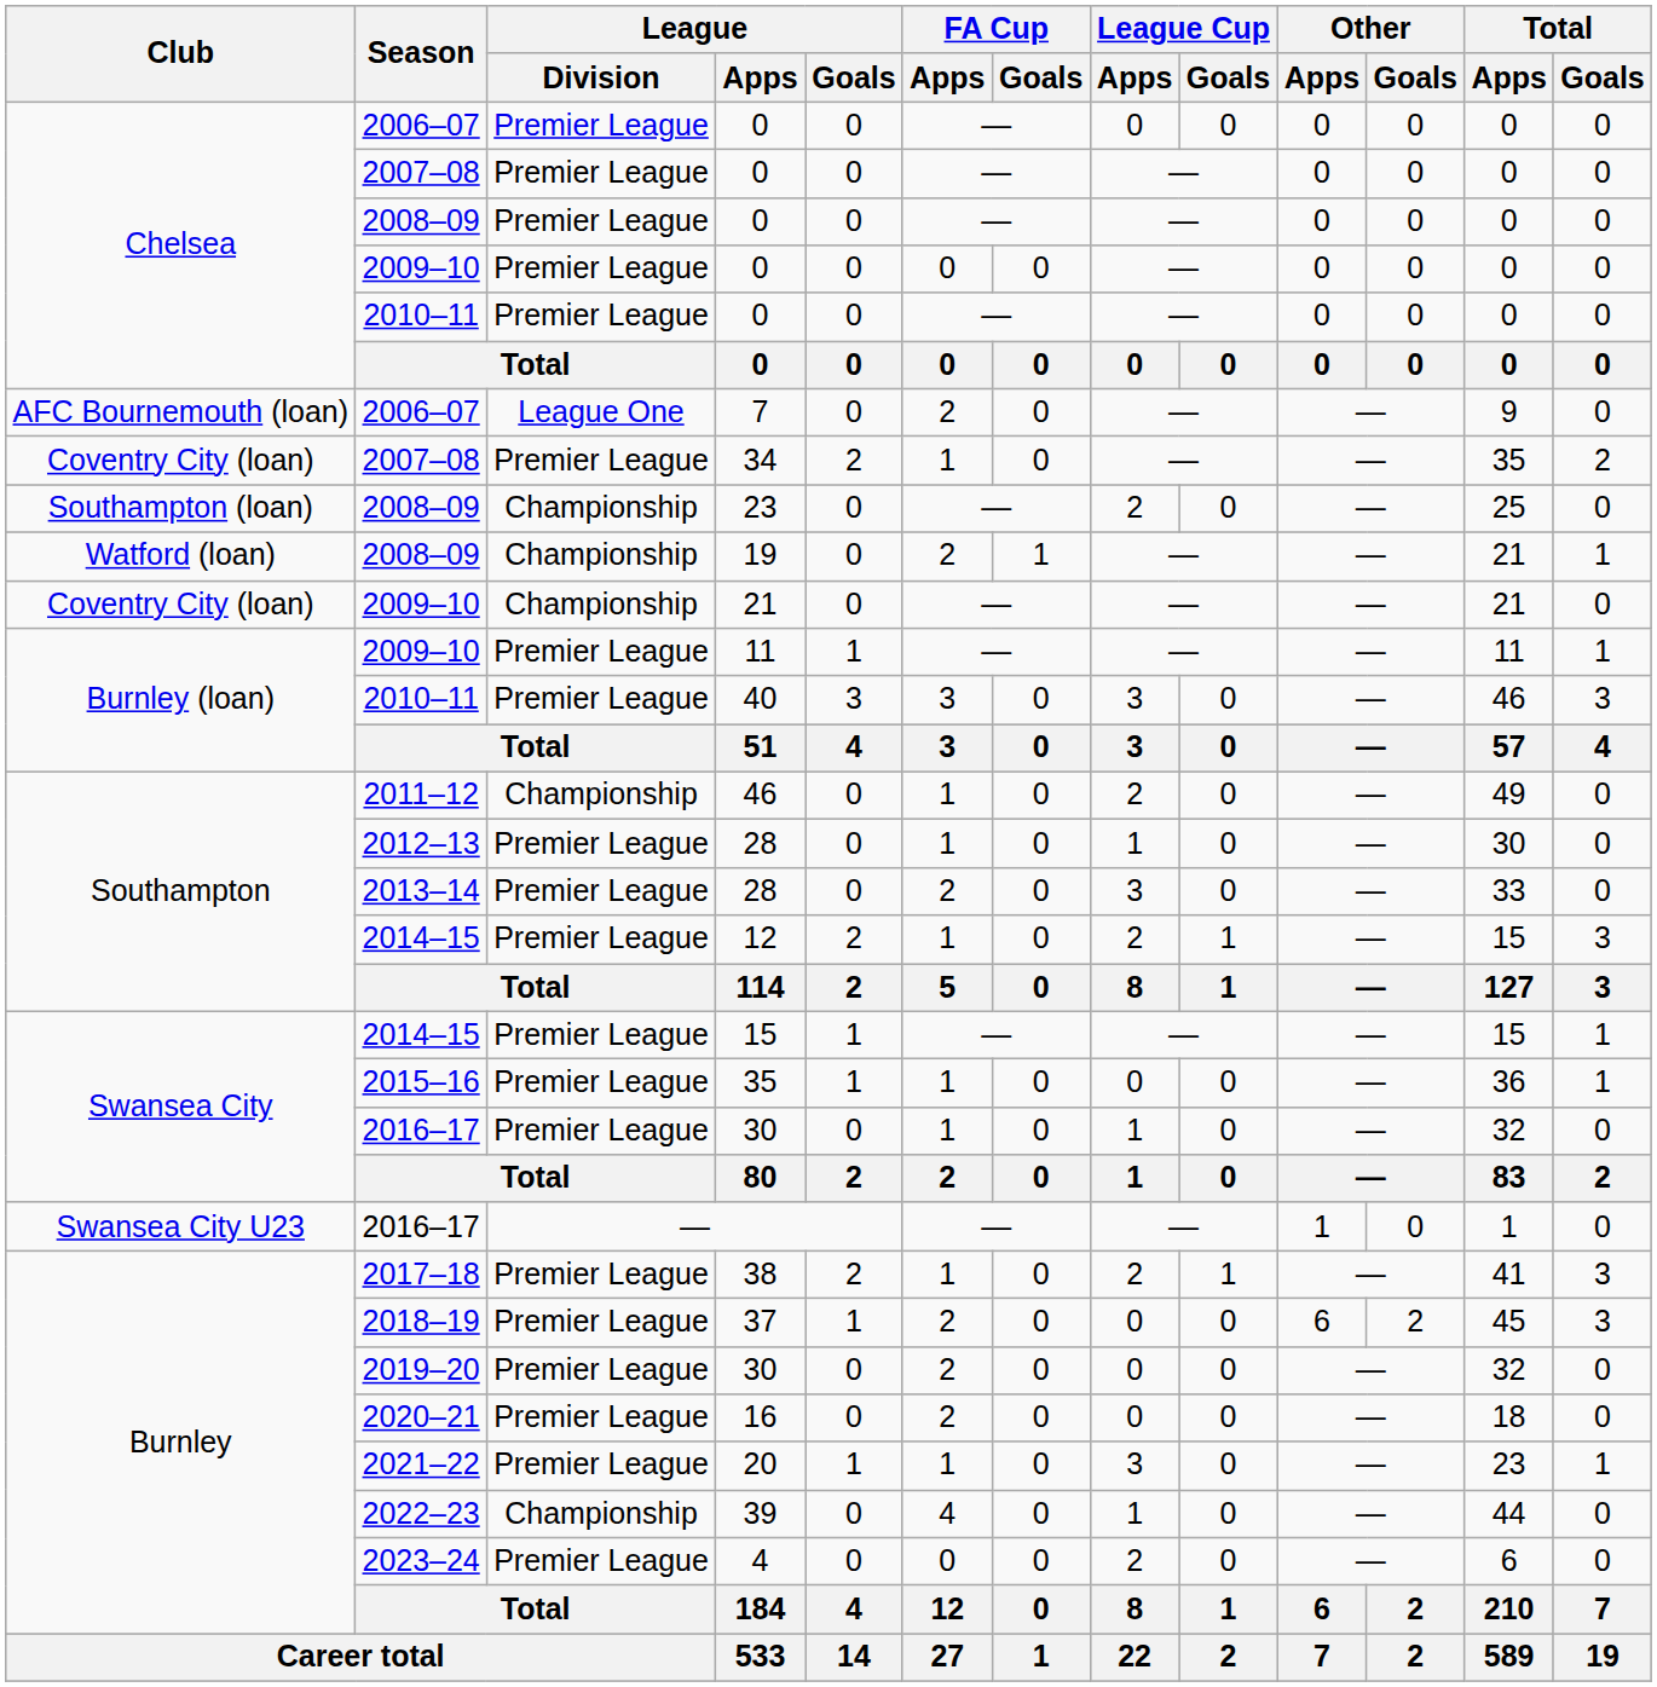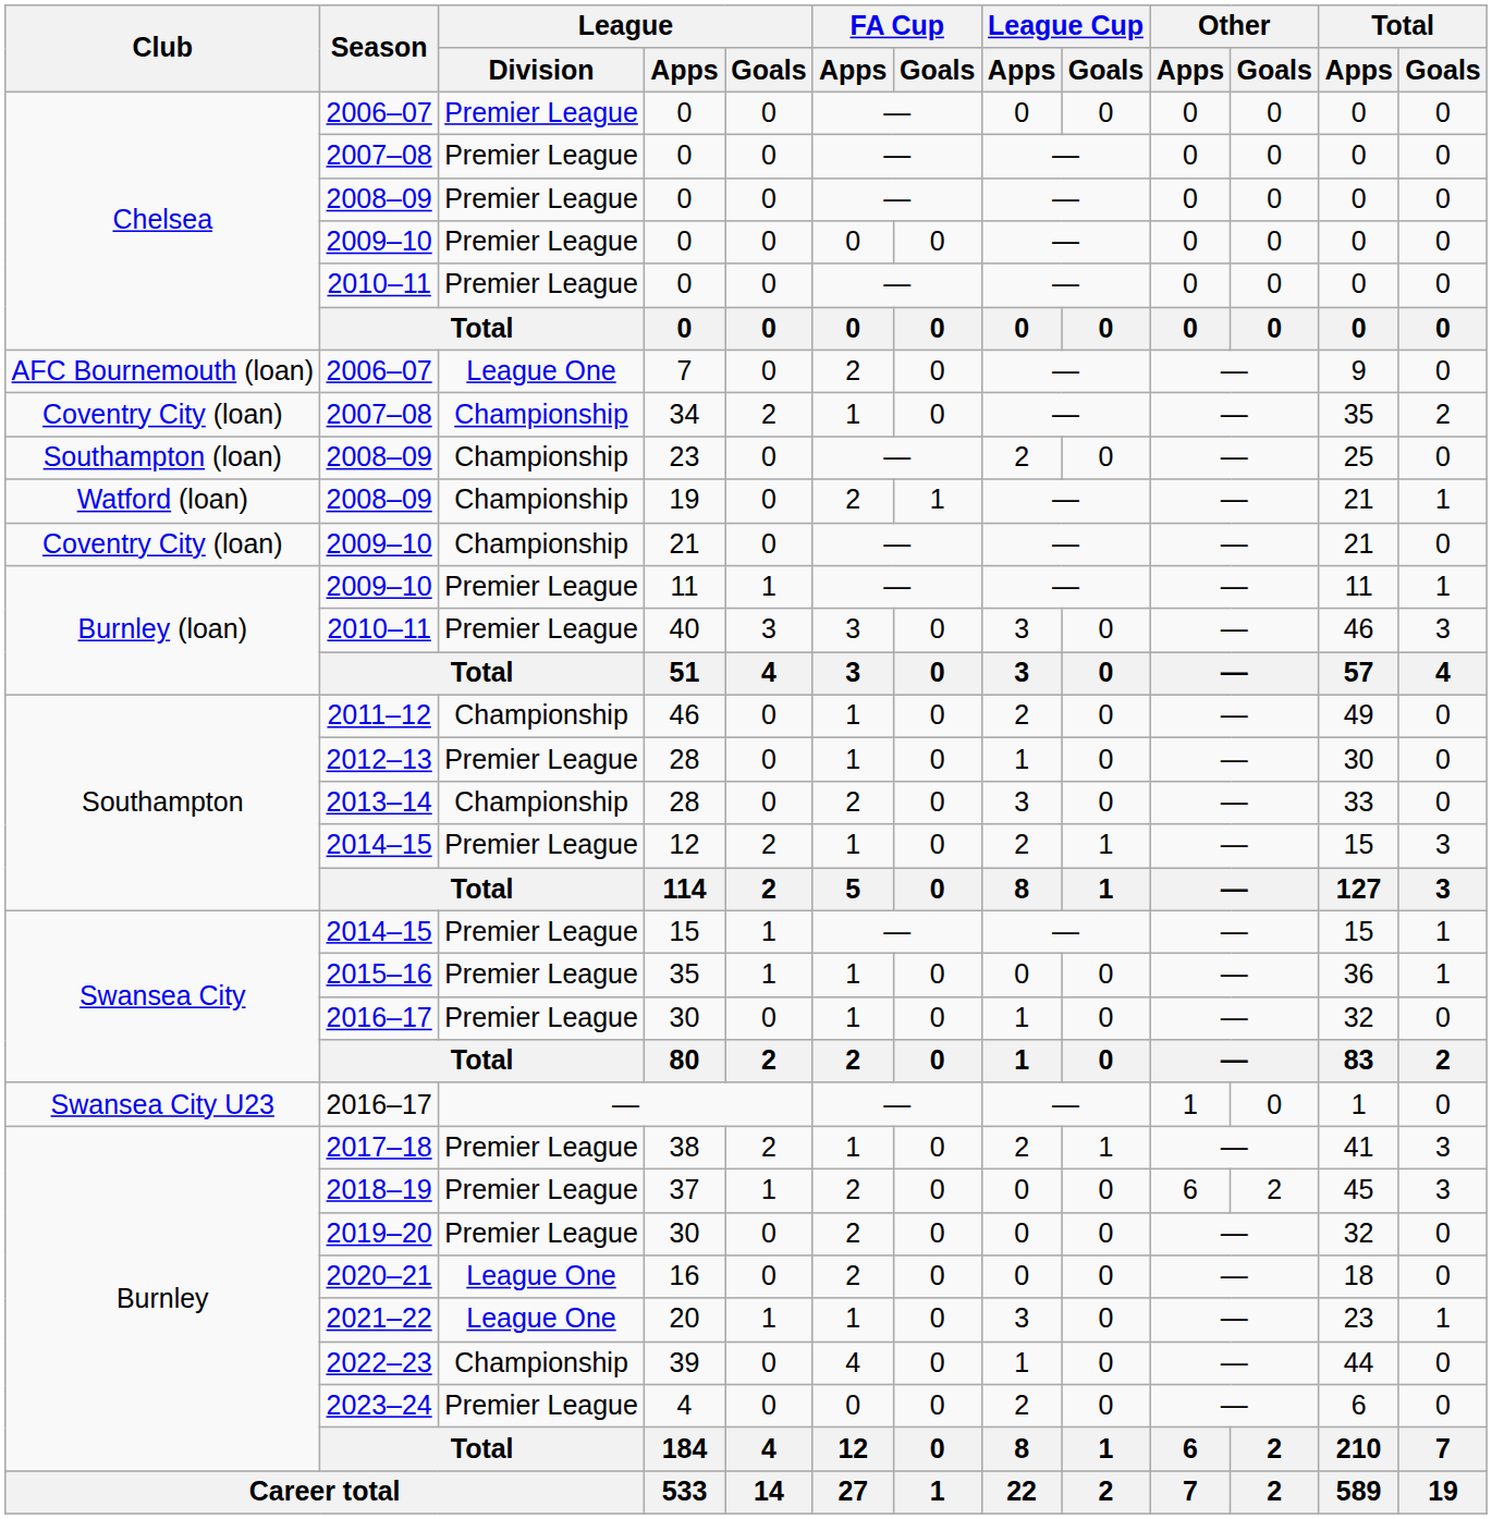 <table class=wikitable style=text-align:center>
 <tr>
 <th rowspan=2>Club</th>
 <th rowspan=2>Season</th>
 <th colspan=3>League</th>
 <th colspan=2><a href='#'>FA Cup</a></th>
 <th colspan=2><a href='#'>League Cup</a></th>
 <th colspan=2>Other</th>
 <th colspan=2>Total</th>
 </tr>
 <tr>
 <th>Division</th>
 <th>Apps</th>
 <th>Goals</th>
 <th>Apps</th>
 <th>Goals</th>
 <th>Apps</th>
 <th>Goals</th>
 <th>Apps</th>
 <th>Goals</th>
 <th>Apps</th>
 <th>Goals</th>
 </tr>
 <tr>
 <td rowspan=6><a href='#'>Chelsea</a></td>
 <td><a href='#'>2006–07</a></td>
 <td><a href='#'>Premier League</a></td>
 <td>0</td>
 <td>0</td>
 <td colspan=2>—</td>
 <td>0</td>
 <td>0</td>
 <td>0</td>
 <td>0</td>
 <td>0</td>
 <td>0</td>
 </tr>
 <tr>
 <td><a href='#'>2007–08</a></td>
 <td>Premier League</td>
 <td>0</td>
 <td>0</td>
 <td colspan=2>—</td>
 <td colspan=2>—</td>
 <td>0</td>
 <td>0</td>
 <td>0</td>
 <td>0</td>
 </tr>
 <tr>
 <td><a href='#'>2008–09</a></td>
 <td>Premier League</td>
 <td>0</td>
 <td>0</td>
 <td colspan=2>—</td>
 <td colspan=2>—</td>
 <td>0</td>
 <td>0</td>
 <td>0</td>
 <td>0</td>
 </tr>
 <tr>
 <td><a href='#'>2009–10</a></td>
 <td>Premier League</td>
 <td>0</td>
 <td>0</td>
 <td>0</td>
 <td>0</td>
 <td colspan=2>—</td>
 <td>0</td>
 <td>0</td>
 <td>0</td>
 <td>0</td>
 </tr>
 <tr>
 <td><a href='#'>2010–11</a></td>
 <td>Premier League</td>
 <td>0</td>
 <td>0</td>
 <td colspan=2>—</td>
 <td colspan=2>—</td>
 <td>0</td>
 <td>0</td>
 <td>0</td>
 <td>0</td>
 </tr>
 <tr>
 <th colspan=2>Total</th>
 <th>0</th>
 <th>0</th>
 <th>0</th>
 <th>0</th>
 <th>0</th>
 <th>0</th>
 <th>0</th>
 <th>0</th>
 <th>0</th>
 <th>0</th>
 </tr>
 <tr>
 <td><a href='#'>AFC Bournemouth</a> (loan)</td>
 <td><a href='#'>2006–07</a></td>
 <td><a href='#'>League One</a></td>
 <td>7</td>
 <td>0</td>
 <td>2</td>
 <td>0</td>
 <td colspan=2>—</td>
 <td colspan=2>—</td>
 <td>9</td>
 <td>0</td>
 </tr>
 <tr>
 <td><a href='#'>Coventry City</a> (loan)</td>
 <td><a href='#'>2007–08</a></td>
-<td>Premier League</td>
+<td><a href='#'>Championship</a></td>
 <td>34</td>
 <td>2</td>
 <td>1</td>
 <td>0</td>
 <td colspan=2>—</td>
 <td colspan=2>—</td>
 <td>35</td>
 <td>2</td>
 </tr>
 <tr>
 <td><a href='#'>Southampton</a> (loan)</td>
 <td><a href='#'>2008–09</a></td>
 <td>Championship</td>
 <td>23</td>
 <td>0</td>
 <td colspan=2>—</td>
 <td>2</td>
 <td>0</td>
 <td colspan=2>—</td>
 <td>25</td>
 <td>0</td>
 </tr>
 <tr>
 <td><a href='#'>Watford</a> (loan)</td>
 <td><a href='#'>2008–09</a></td>
 <td>Championship</td>
 <td>19</td>
 <td>0</td>
 <td>2</td>
 <td>1</td>
 <td colspan=2>—</td>
 <td colspan=2>—</td>
 <td>21</td>
 <td>1</td>
 </tr>
 <tr>
 <td><a href='#'>Coventry City</a> (loan)</td>
 <td><a href='#'>2009–10</a></td>
 <td>Championship</td>
 <td>21</td>
 <td>0</td>
 <td colspan=2>—</td>
 <td colspan=2>—</td>
 <td colspan=2>—</td>
 <td>21</td>
 <td>0</td>
 </tr>
 <tr>
 <td rowspan=3><a href='#'>Burnley</a> (loan)</td>
 <td><a href='#'>2009–10</a></td>
 <td>Premier League</td>
 <td>11</td>
 <td>1</td>
 <td colspan=2>—</td>
 <td colspan=2>—</td>
 <td colspan=2>—</td>
 <td>11</td>
 <td>1</td>
 </tr>
 <tr>
 <td><a href='#'>2010–11</a></td>
 <td>Premier League</td>
 <td>40</td>
 <td>3</td>
 <td>3</td>
 <td>0</td>
 <td>3</td>
 <td>0</td>
 <td colspan=2>—</td>
 <td>46</td>
 <td>3</td>
 </tr>
 <tr>
 <th colspan=2>Total</th>
 <th>51</th>
 <th>4</th>
 <th>3</th>
 <th>0</th>
 <th>3</th>
 <th>0</th>
 <th colspan=2>—</th>
 <th>57</th>
 <th>4</th>
 </tr>
 <tr>
 <td rowspan=5>Southampton</td>
 <td><a href='#'>2011–12</a></td>
 <td>Championship</td>
 <td>46</td>
 <td>0</td>
 <td>1</td>
 <td>0</td>
 <td>2</td>
 <td>0</td>
 <td colspan=2>—</td>
 <td>49</td>
 <td>0</td>
 </tr>
 <tr>
 <td><a href='#'>2012–13</a></td>
 <td>Premier League</td>
 <td>28</td>
 <td>0</td>
 <td>1</td>
 <td>0</td>
 <td>1</td>
 <td>0</td>
 <td colspan=2>—</td>
 <td>30</td>
 <td>0</td>
 </tr>
 <tr>
 <td><a href='#'>2013–14</a></td>
-<td>Premier League</td>
+<td>Championship</td>
 <td>28</td>
 <td>0</td>
 <td>2</td>
 <td>0</td>
 <td>3</td>
 <td>0</td>
 <td colspan=2>—</td>
 <td>33</td>
 <td>0</td>
 </tr>
 <tr>
 <td><a href='#'>2014–15</a></td>
 <td>Premier League</td>
 <td>12</td>
 <td>2</td>
 <td>1</td>
 <td>0</td>
 <td>2</td>
 <td>1</td>
 <td colspan=2>—</td>
 <td>15</td>
 <td>3</td>
 </tr>
 <tr>
 <th colspan=2>Total</th>
 <th>114</th>
 <th>2</th>
 <th>5</th>
 <th>0</th>
 <th>8</th>
 <th>1</th>
 <th colspan=2>—</th>
 <th>127</th>
 <th>3</th>
 </tr>
 <tr>
 <td rowspan=4><a href='#'>Swansea City</a></td>
 <td><a href='#'>2014–15</a></td>
 <td>Premier League</td>
 <td>15</td>
 <td>1</td>
 <td colspan=2>—</td>
 <td colspan=2>—</td>
 <td colspan=2>—</td>
 <td>15</td>
 <td>1</td>
 </tr>
 <tr>
 <td><a href='#'>2015–16</a></td>
 <td>Premier League</td>
 <td>35</td>
 <td>1</td>
 <td>1</td>
 <td>0</td>
 <td>0</td>
 <td>0</td>
 <td colspan=2>—</td>
 <td>36</td>
 <td>1</td>
 </tr>
 <tr>
 <td><a href='#'>2016–17</a></td>
 <td>Premier League</td>
 <td>30</td>
 <td>0</td>
 <td>1</td>
 <td>0</td>
 <td>1</td>
 <td>0</td>
 <td colspan=2>—</td>
 <td>32</td>
 <td>0</td>
 </tr>
 <tr>
 <th colspan=2>Total</th>
 <th>80</th>
 <th>2</th>
 <th>2</th>
 <th>0</th>
 <th>1</th>
 <th>0</th>
 <th colspan=2>—</th>
 <th>83</th>
 <th>2</th>
 </tr>
 <tr>
 <td><a href='#'>Swansea City U23</a></td>
 <td>2016–17</td>
 <td colspan=3>—</td>
 <td colspan=2>—</td>
 <td colspan=2>—</td>
 <td>1</td>
 <td>0</td>
 <td>1</td>
 <td>0</td>
 </tr>
 <tr>
 <td rowspan=8>Burnley</td>
 <td><a href='#'>2017–18</a></td>
 <td>Premier League</td>
 <td>38</td>
 <td>2</td>
 <td>1</td>
 <td>0</td>
 <td>2</td>
 <td>1</td>
 <td colspan=2>—</td>
 <td>41</td>
 <td>3</td>
 </tr>
 <tr>
 <td><a href='#'>2018–19</a></td>
 <td>Premier League</td>
 <td>37</td>
 <td>1</td>
 <td>2</td>
 <td>0</td>
 <td>0</td>
 <td>0</td>
 <td>6</td>
 <td>2</td>
 <td>45</td>
 <td>3</td>
 </tr>
 <tr>
 <td><a href='#'>2019–20</a></td>
 <td>Premier League</td>
 <td>30</td>
 <td>0</td>
 <td>2</td>
 <td>0</td>
 <td>0</td>
 <td>0</td>
 <td colspan=2>—</td>
 <td>32</td>
 <td>0</td>
 </tr>
 <tr>
 <td><a href='#'>2020–21</a></td>
-<td>Premier League</td>
+<td><a href='#'>League One</a></td>
 <td>16</td>
 <td>0</td>
 <td>2</td>
 <td>0</td>
 <td>0</td>
 <td>0</td>
 <td colspan=2>—</td>
 <td>18</td>
 <td>0</td>
 </tr>
 <tr>
 <td><a href='#'>2021–22</a></td>
-<td>Premier League</td>
+<td><a href='#'>League One</a></td>
 <td>20</td>
 <td>1</td>
 <td>1</td>
 <td>0</td>
 <td>3</td>
 <td>0</td>
 <td colspan=2>—</td>
 <td>23</td>
 <td>1</td>
 </tr>
 <tr>
 <td><a href='#'>2022–23</a></td>
 <td>Championship</td>
 <td>39</td>
 <td>0</td>
 <td>4</td>
 <td>0</td>
 <td>1</td>
 <td>0</td>
 <td colspan=2>—</td>
 <td>44</td>
 <td>0</td>
 </tr>
 <tr>
 <td><a href='#'>2023–24</a></td>
 <td>Premier League</td>
 <td>4</td>
 <td>0</td>
 <td>0</td>
 <td>0</td>
 <td>2</td>
 <td>0</td>
 <td colspan=2>—</td>
 <td>6</td>
 <td>0</td>
 </tr>
 <tr>
 <th colspan=2>Total</th>
 <th>184</th>
 <th>4</th>
 <th>12</th>
 <th>0</th>
 <th>8</th>
 <th>1</th>
 <th>6</th>
 <th>2</th>
 <th>210</th>
 <th>7</th>
 </tr>
 <tr>
 <th colspan=3>Career total</th>
 <th>533</th>
 <th>14</th>
 <th>27</th>
 <th>1</th>
 <th>22</th>
 <th>2</th>
 <th>7</th>
 <th>2</th>
 <th>589</th>
 <th>19</th>
 </tr>
 </table>
